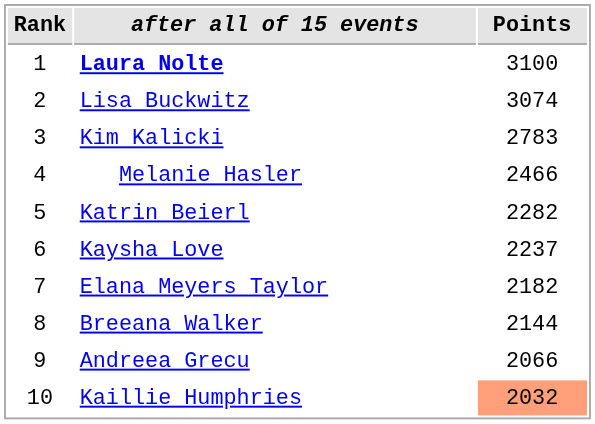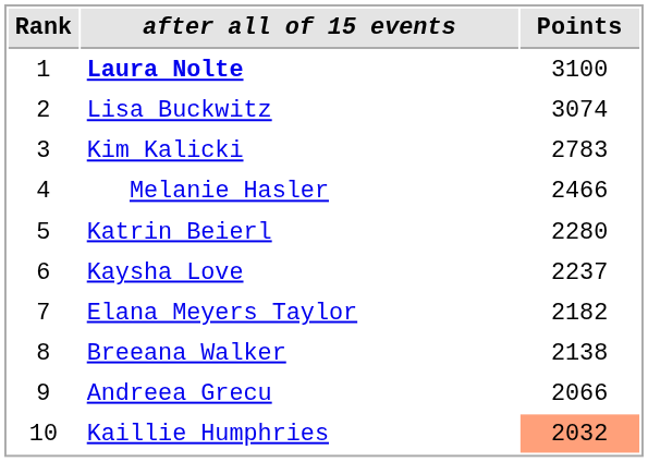 <table cellspacing="1" cellpadding="3" style="border:1px solid #AAAAAA; font-size:86%">
 <tr style="background-color: #E4E4E4;">
 <th style="border-bottom:1px solid #AAAAAA; width: 10px;">Rank</th>
 <th style="border-bottom:1px solid #AAAAAA; width: 200px;"><em>after all of 15 events</em></th>
 <th style="border-bottom:1px solid #AAAAAA; width: 50px;">Points</th>
 </tr>
 <tr>
 <td align=center>1</td>
 <td><strong> <a href='#'>Laura Nolte</a></strong></td>
 <td align=center>3100</td>
 </tr>
 <tr>
 <td align=center>2</td>
 <td> <a href='#'>Lisa Buckwitz</a></td>
 <td align=center>3074</td>
 </tr>
 <tr>
 <td align=center>3</td>
 <td> <a href='#'>Kim Kalicki</a></td>
 <td align=center>2783</td>
 </tr>
 <tr>
 <td align=center>4</td>
 <td>   <a href='#'>Melanie Hasler</a></td>
 <td align=center>2466</td>
 </tr>
 <tr>
 <td align=center>5</td>
 <td> <a href='#'>Katrin Beierl</a></td>
-<td align=center>2282</td>
+<td align=center>2280</td>
 </tr>
 <tr>
 <td align=center>6</td>
 <td> <a href='#'>Kaysha Love</a></td>
 <td align=center>2237</td>
 </tr>
 <tr>
 <td align=center>7</td>
 <td> <a href='#'>Elana Meyers Taylor</a></td>
 <td align=center>2182</td>
 </tr>
 <tr>
 <td align=center>8</td>
 <td> <a href='#'>Breeana Walker</a></td>
-<td align=center>2144</td>
+<td align=center>2138</td>
 </tr>
 <tr>
 <td align=center>9</td>
 <td> <a href='#'>Andreea Grecu</a></td>
 <td align=center>2066</td>
 </tr>
 <tr>
 <td align=center>10</td>
 <td> <a href='#'>Kaillie Humphries</a></td>
 <td align=center style="background: lightsalmon;">2032</td>
 </tr>
 </table>
